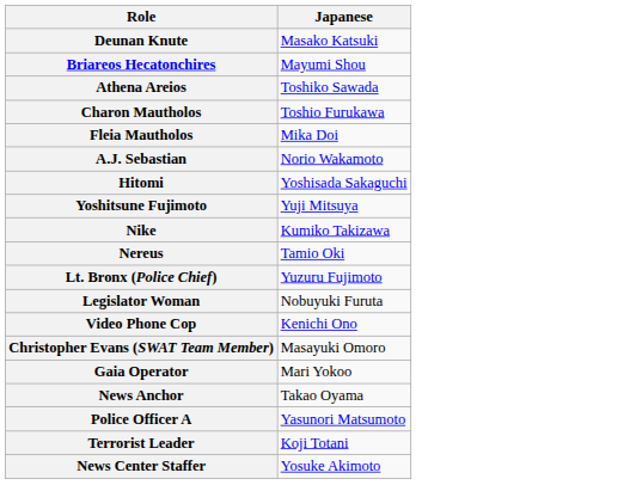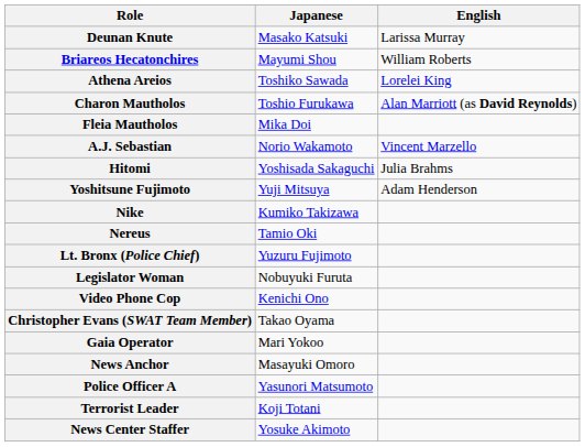 <table class="wikitable mw-collapsible">
 <tr>
 <th>Role</th>
 <th>Japanese</th>
+<th>English</th>
 </tr>
 <tr>
 <th>Deunan Knute</th>
 <td><a href='#'>Masako Katsuki</a></td>
+<td>Larissa Murray</td>
 </tr>
 <tr>
 <th><a href='#'>Briareos Hecatonchires</a></th>
 <td><a href='#'>Mayumi Shou</a></td>
+<td>William Roberts</td>
 </tr>
 <tr>
 <th>Athena Areios</th>
 <td><a href='#'>Toshiko Sawada</a></td>
+<td><a href='#'>Lorelei King</a></td>
 </tr>
 <tr>
 <th>Charon Mautholos</th>
 <td><a href='#'>Toshio Furukawa</a></td>
+<td><a href='#'>Alan Marriott</a> (as <strong>David Reynolds</strong>)</td>
 </tr>
 <tr>
 <th>Fleia Mautholos</th>
 <td><a href='#'>Mika Doi</a></td>
+<td></td>
 </tr>
 <tr>
 <th>A.J. Sebastian</th>
 <td><a href='#'>Norio Wakamoto</a></td>
+<td><a href='#'>Vincent Marzello</a></td>
 </tr>
 <tr>
 <th>Hitomi</th>
 <td><a href='#'>Yoshisada Sakaguchi</a></td>
+<td>Julia Brahms</td>
 </tr>
 <tr>
 <th>Yoshitsune Fujimoto</th>
 <td><a href='#'>Yuji Mitsuya</a></td>
+<td>Adam Henderson</td>
 </tr>
 <tr>
 <th>Nike</th>
 <td><a href='#'>Kumiko Takizawa</a></td>
+<td></td>
 </tr>
 <tr>
 <th>Nereus</th>
 <td><a href='#'>Tamio Oki</a></td>
+<td></td>
 </tr>
 <tr>
 <th>Lt. Bronx (<em>Police Chief</em>)</th>
 <td><a href='#'>Yuzuru Fujimoto</a></td>
+<td></td>
 </tr>
 <tr>
 <th>Legislator Woman</th>
 <td>Nobuyuki Furuta</td>
+<td></td>
 </tr>
 <tr>
 <th>Video Phone Cop</th>
 <td><a href='#'>Kenichi Ono</a></td>
+<td></td>
 </tr>
 <tr>
 <th>Christopher Evans (<em>SWAT Team Member</em>)</th>
-<td>Masayuki Omoro</td>
+<td>Takao Oyama</td>
+<td></td>
 </tr>
 <tr>
 <th>Gaia Operator</th>
 <td>Mari Yokoo</td>
+<td></td>
 </tr>
 <tr>
 <th>News Anchor</th>
-<td>Takao Oyama</td>
+<td>Masayuki Omoro</td>
+<td></td>
 </tr>
 <tr>
 <th>Police Officer A</th>
 <td><a href='#'>Yasunori Matsumoto</a></td>
+<td></td>
 </tr>
 <tr>
 <th>Terrorist Leader</th>
 <td><a href='#'>Koji Totani</a></td>
+<td></td>
 </tr>
 <tr>
 <th>News Center Staffer</th>
 <td><a href='#'>Yosuke Akimoto</a></td>
+<td></td>
 </tr>
 </table>
